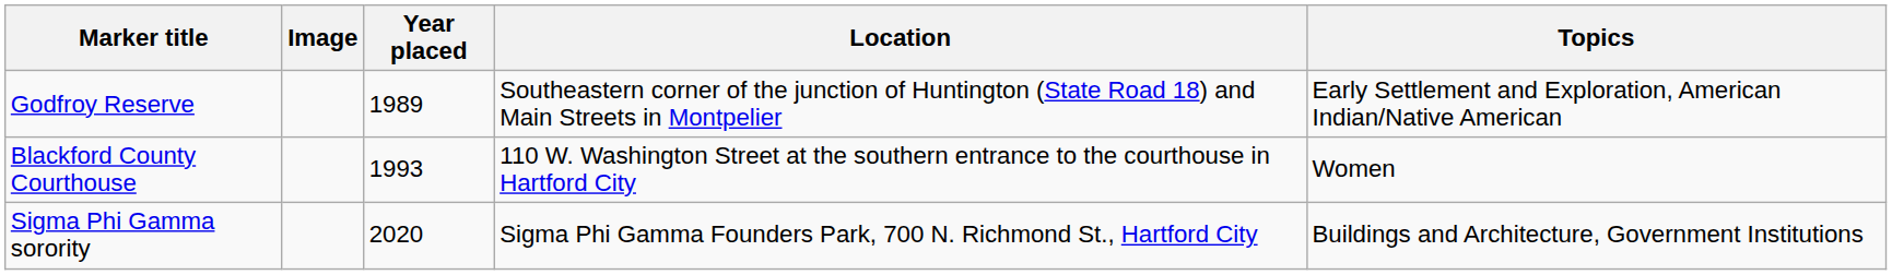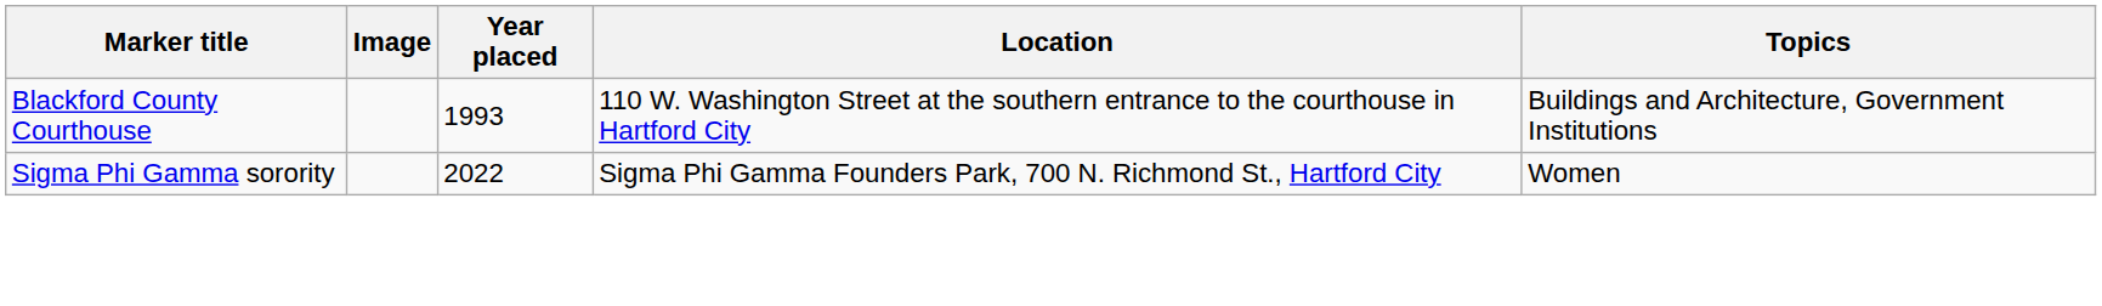 <table class="wikitable sortable" style="width:98%">
 <tr>
 <th>Marker title</th>
 <th class="unsortable">Image</th>
 <th>Year placed</th>
 <th>Location</th>
 <th>Topics</th>
 </tr>
-<tr>
-<td><a href='#'>Godfroy Reserve</a></td>
-<td></td>
-<td>1989</td>
-<td>Southeastern corner of the junction of Huntington (<a href='#'>State Road 18</a>) and Main Streets in <a href='#'>Montpelier</a><br><small></small></td>
-<td>Early Settlement and Exploration, American Indian/Native American</td>
-</tr>
 <tr ->
 <td><a href='#'>Blackford County Courthouse</a></td>
 <td></td>
 <td>1993</td>
 <td>110 W. Washington Street at the southern entrance to the courthouse in <a href='#'>Hartford City</a><br><small></small></td>
-<td>Women</td>
+<td>Buildings and Architecture, Government Institutions</td>
 </tr>
 <tr>
 <td><a href='#'>Sigma Phi Gamma</a> sorority</td>
 <td></td>
-<td>2020</td>
+<td>2022</td>
 <td>Sigma Phi Gamma Founders Park, 700 N. Richmond St., <a href='#'>Hartford City</a><br><small></small></td>
-<td>Buildings and Architecture, Government Institutions</td>
+<td>Women</td>
 </tr>
 </table>
